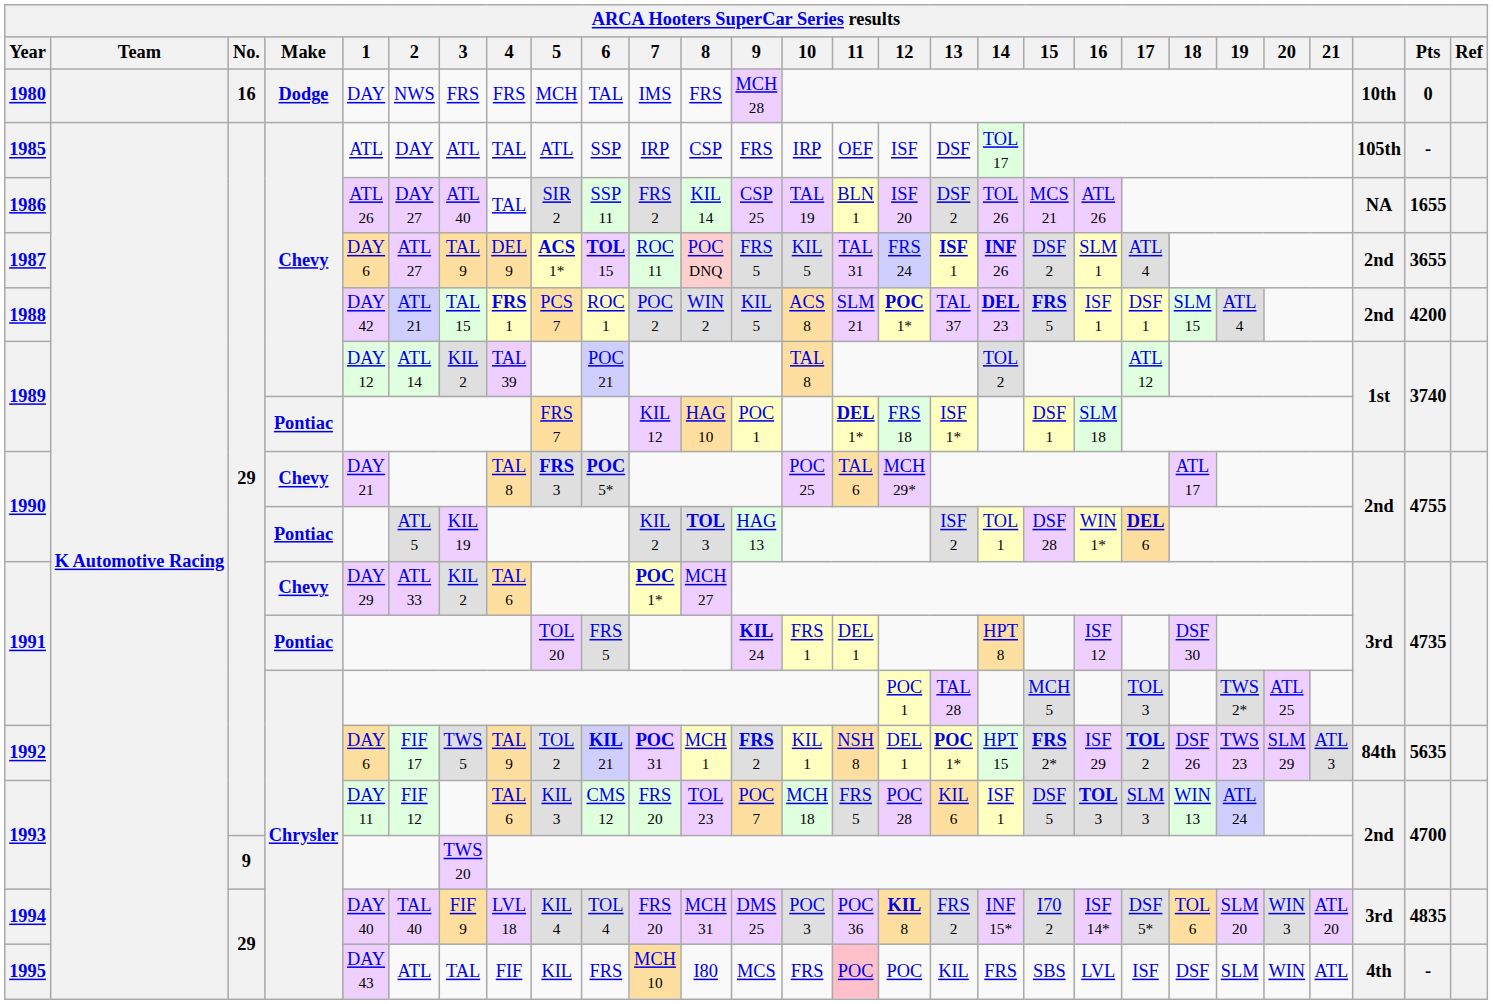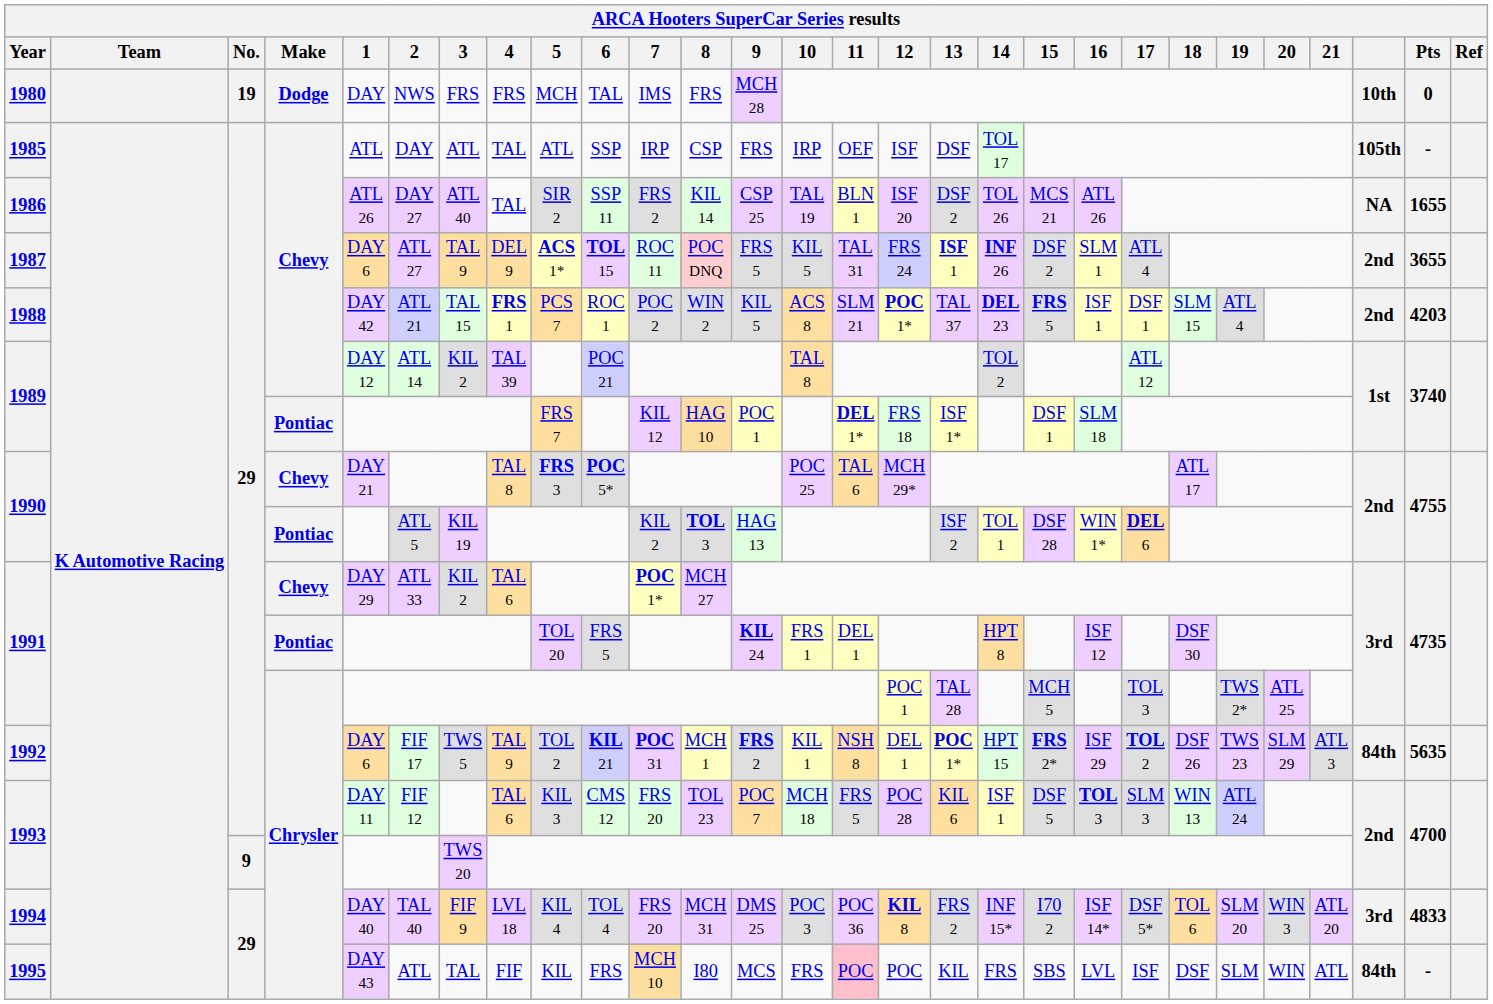 <table class="wikitable" style="text-align:center; font-size:75%">
 <tr>
 <th colspan=45><a href='#'>ARCA Hooters SuperCar Series</a> results</th>
 </tr>
 <tr>
 <th>Year</th>
 <th>Team</th>
 <th>No.</th>
 <th>Make</th>
 <th>1</th>
 <th>2</th>
 <th>3</th>
 <th>4</th>
 <th>5</th>
 <th>6</th>
 <th>7</th>
 <th>8</th>
 <th>9</th>
 <th>10</th>
 <th>11</th>
 <th>12</th>
 <th>13</th>
 <th>14</th>
 <th>15</th>
 <th>16</th>
 <th>17</th>
 <th>18</th>
 <th>19</th>
 <th>20</th>
 <th>21</th>
 <th></th>
 <th>Pts</th>
 <th>Ref</th>
 </tr>
 <tr>
 <th><a href='#'>1980</a></th>
 <th></th>
-<th>16</th>
+<th>19</th>
 <th><a href='#'>Dodge</a></th>
 <td><a href='#'>DAY</a></td>
 <td><a href='#'>NWS</a></td>
 <td><a href='#'>FRS</a></td>
 <td><a href='#'>FRS</a></td>
 <td><a href='#'>MCH</a></td>
 <td><a href='#'>TAL</a></td>
 <td><a href='#'>IMS</a></td>
 <td><a href='#'>FRS</a></td>
 <td style="background:#EFCFFF;"><a href='#'>MCH</a><br><small>28</small></td>
 <td colspan=12></td>
 <th>10th</th>
 <th>0</th>
 <th></th>
 </tr>
 <tr>
 <th><a href='#'>1985</a></th>
 <th rowspan=16><a href='#'>K Automotive Racing</a></th>
 <th rowspan=13>29</th>
 <th rowspan=5><a href='#'>Chevy</a></th>
 <td><a href='#'>ATL</a></td>
 <td><a href='#'>DAY</a></td>
 <td><a href='#'>ATL</a></td>
 <td><a href='#'>TAL</a></td>
 <td><a href='#'>ATL</a></td>
 <td><a href='#'>SSP</a></td>
 <td><a href='#'>IRP</a></td>
 <td><a href='#'>CSP</a></td>
 <td><a href='#'>FRS</a></td>
 <td><a href='#'>IRP</a></td>
 <td><a href='#'>OEF</a></td>
 <td><a href='#'>ISF</a></td>
 <td><a href='#'>DSF</a></td>
 <td style="background:#DFFFDF;"><a href='#'>TOL</a><br><small>17</small></td>
 <td colspan=7></td>
 <th>105th</th>
 <th>-</th>
 <th></th>
 </tr>
 <tr>
 <th><a href='#'>1986</a></th>
 <td style="background:#EFCFFF;"><a href='#'>ATL</a><br><small>26</small></td>
 <td style="background:#EFCFFF;"><a href='#'>DAY</a><br><small>27</small></td>
 <td style="background:#EFCFFF;"><a href='#'>ATL</a><br><small>40</small></td>
 <td><a href='#'>TAL</a></td>
 <td style="background:#DFDFDF;"><a href='#'>SIR</a><br><small>2</small></td>
 <td style="background:#DFFFDF;"><a href='#'>SSP</a><br><small>11</small></td>
 <td style="background:#DFDFDF;"><a href='#'>FRS</a><br><small>2</small></td>
 <td style="background:#DFFFDF;"><a href='#'>KIL</a><br><small>14</small></td>
 <td style="background:#EFCFFF;"><a href='#'>CSP</a><br><small>25</small></td>
 <td style="background:#EFCFFF;"><a href='#'>TAL</a><br><small>19</small></td>
 <td style="background:#FFFFBF;"><a href='#'>BLN</a><br><small>1</small></td>
 <td style="background:#EFCFFF;"><a href='#'>ISF</a><br><small>20</small></td>
 <td style="background:#DFDFDF;"><a href='#'>DSF</a><br><small>2</small></td>
 <td style="background:#EFCFFF;"><a href='#'>TOL</a><br><small>26</small></td>
 <td style="background:#EFCFFF;"><a href='#'>MCS</a><br><small>21</small></td>
 <td style="background:#EFCFFF;"><a href='#'>ATL</a><br><small>26</small></td>
 <td colspan=5></td>
 <th>NA</th>
 <th>1655</th>
 <th></th>
 </tr>
 <tr>
 <th><a href='#'>1987</a></th>
 <td style="background:#FFDF9F;"><a href='#'>DAY</a><br><small>6</small></td>
 <td style="background:#EFCFFF;"><a href='#'>ATL</a><br><small>27</small></td>
 <td style="background:#FFDF9F;"><a href='#'>TAL</a><br><small>9</small></td>
 <td style="background:#FFDF9F;"><a href='#'>DEL</a><br><small>9</small></td>
 <td style="background:#FFFFBF;"><strong><a href='#'>ACS</a></strong><br><small>1*</small></td>
 <td style="background:#EFCFFF;"><strong><a href='#'>TOL</a></strong><br><small>15</small></td>
 <td style="background:#DFFFDF;"><a href='#'>ROC</a><br><small>11</small></td>
 <td style="background:#FFCFCF;"><a href='#'>POC</a><br><small>DNQ</small></td>
 <td style="background:#DFDFDF;"><a href='#'>FRS</a><br><small>5</small></td>
 <td style="background:#DFDFDF;"><a href='#'>KIL</a><br><small>5</small></td>
 <td style="background:#EFCFFF;"><a href='#'>TAL</a><br><small>31</small></td>
 <td style="background:#CFCFFF;"><a href='#'>FRS</a><br><small>24</small></td>
 <td style="background:#FFFFBF;"><strong><a href='#'>ISF</a></strong><br><small>1</small></td>
 <td style="background:#EFCFFF;"><strong><a href='#'>INF</a></strong><br><small>26</small></td>
 <td style="background:#DFDFDF;"><a href='#'>DSF</a><br><small>2</small></td>
 <td style="background:#FFFFBF;"><a href='#'>SLM</a><br><small>1</small></td>
 <td style="background:#DFDFDF;"><a href='#'>ATL</a><br><small>4</small></td>
 <td colspan=4></td>
 <th>2nd</th>
 <th>3655</th>
 <th></th>
 </tr>
 <tr>
 <th><a href='#'>1988</a></th>
 <td style="background:#EFCFFF;"><a href='#'>DAY</a><br><small>42</small></td>
 <td style="background:#CFCFFF;"><a href='#'>ATL</a><br><small>21</small></td>
 <td style="background:#DFFFDF;"><a href='#'>TAL</a><br><small>15</small></td>
 <td style="background:#FFFFBF;"><strong><a href='#'>FRS</a></strong><br><small>1</small></td>
 <td style="background:#FFDF9F;"><a href='#'>PCS</a><br><small>7</small></td>
 <td style="background:#FFFFBF;"><a href='#'>ROC</a><br><small>1</small></td>
 <td style="background:#DFDFDF;"><a href='#'>POC</a><br><small>2</small></td>
 <td style="background:#DFDFDF;"><a href='#'>WIN</a><br><small>2</small></td>
 <td style="background:#DFDFDF;"><a href='#'>KIL</a><br><small>5</small></td>
 <td style="background:#FFDF9F;"><a href='#'>ACS</a><br><small>8</small></td>
 <td style="background:#EFCFFF;"><a href='#'>SLM</a><br><small>21</small></td>
 <td style="background:#FFFFBF;"><strong><a href='#'>POC</a></strong><br><small>1*</small></td>
 <td style="background:#EFCFFF;"><a href='#'>TAL</a><br><small>37</small></td>
 <td style="background:#EFCFFF;"><strong><a href='#'>DEL</a></strong><br><small>23</small></td>
 <td style="background:#DFDFDF;"><strong><a href='#'>FRS</a></strong><br><small>5</small></td>
 <td style="background:#FFFFBF;"><a href='#'>ISF</a><br><small>1</small></td>
 <td style="background:#FFFFBF;"><a href='#'>DSF</a><br><small>1</small></td>
 <td style="background:#DFFFDF;"><a href='#'>SLM</a><br><small>15</small></td>
 <td style="background:#DFDFDF;"><a href='#'>ATL</a><br><small>4</small></td>
 <td colspan=2></td>
 <th>2nd</th>
-<th>4200</th>
+<th>4203</th>
 <th></th>
 </tr>
 <tr>
 <th rowspan=2><a href='#'>1989</a></th>
 <td style="background:#DFFFDF;"><a href='#'>DAY</a><br><small>12</small></td>
 <td style="background:#DFFFDF;"><a href='#'>ATL</a><br><small>14</small></td>
 <td style="background:#DFDFDF;"><a href='#'>KIL</a><br><small>2</small></td>
 <td style="background:#EFCFFF;"><a href='#'>TAL</a><br><small>39</small></td>
 <td></td>
 <td style="background:#CFCFFF;"><a href='#'>POC</a><br><small>21</small></td>
 <td colspan=3></td>
 <td style="background:#FFDF9F;"><a href='#'>TAL</a><br><small>8</small></td>
 <td colspan=3></td>
 <td style="background:#DFDFDF;"><a href='#'>TOL</a><br><small>2</small></td>
 <td colspan=2></td>
 <td style="background:#DFFFDF;"><a href='#'>ATL</a><br><small>12</small></td>
 <td colspan=4></td>
 <th rowspan=2>1st</th>
 <th rowspan=2>3740</th>
 <th rowspan=2></th>
 </tr>
 <tr>
 <th><a href='#'>Pontiac</a></th>
 <td colspan=4></td>
 <td style="background:#FFDF9F;"><a href='#'>FRS</a><br><small>7</small></td>
 <td></td>
 <td style="background:#EFCFFF;"><a href='#'>KIL</a><br><small>12</small></td>
 <td style="background:#FFDF9F;"><a href='#'>HAG</a><br><small>10</small></td>
 <td style="background:#FFFFBF;"><a href='#'>POC</a><br><small>1</small></td>
 <td></td>
 <td style="background:#FFFFBF;"><strong><a href='#'>DEL</a></strong><br><small>1*</small></td>
 <td style="background:#DFFFDF;"><a href='#'>FRS</a><br><small>18</small></td>
 <td style="background:#FFFFBF;"><a href='#'>ISF</a><br><small>1*</small></td>
 <td></td>
 <td style="background:#FFFFBF;"><a href='#'>DSF</a><br><small>1</small></td>
 <td style="background:#DFFFDF;"><a href='#'>SLM</a><br><small>18</small></td>
 <td colspan=5></td>
 </tr>
 <tr>
 <th rowspan=2><a href='#'>1990</a></th>
 <th><a href='#'>Chevy</a></th>
 <td style="background:#EFCFFF;"><a href='#'>DAY</a><br><small>21</small></td>
 <td colspan=2></td>
 <td style="background:#FFDF9F;"><a href='#'>TAL</a><br><small>8</small></td>
 <td style="background:#DFDFDF;"><strong><a href='#'>FRS</a></strong><br><small>3</small></td>
 <td style="background:#DFDFDF;"><strong><a href='#'>POC</a></strong><br><small>5*</small></td>
 <td colspan=3></td>
 <td style="background:#EFCFFF;"><a href='#'>POC</a><br><small>25</small></td>
 <td style="background:#FFDF9F;"><a href='#'>TAL</a><br><small>6</small></td>
 <td style="background:#EFCFFF;"><a href='#'>MCH</a><br><small>29*</small></td>
 <td colspan=5></td>
 <td style="background:#EFCFFF;"><a href='#'>ATL</a><br><small>17</small></td>
 <td colspan=3></td>
 <th rowspan=2>2nd</th>
 <th rowspan=2>4755</th>
 <th rowspan=2></th>
 </tr>
 <tr>
 <th><a href='#'>Pontiac</a></th>
 <td></td>
 <td style="background:#DFDFDF;"><a href='#'>ATL</a><br><small>5</small></td>
 <td style="background:#EFCFFF;"><a href='#'>KIL</a><br><small>19</small></td>
 <td colspan=3></td>
 <td style="background:#DFDFDF;"><a href='#'>KIL</a><br><small>2</small></td>
 <td style="background:#DFDFDF;"><strong><a href='#'>TOL</a></strong><br><small>3</small></td>
 <td style="background:#DFFFDF;"><a href='#'>HAG</a><br><small>13</small></td>
 <td colspan=3></td>
 <td style="background:#DFDFDF;"><a href='#'>ISF</a><br><small>2</small></td>
 <td style="background:#FFFFBF;"><a href='#'>TOL</a><br><small>1</small></td>
 <td style="background:#EFCFFF;"><a href='#'>DSF</a><br><small>28</small></td>
 <td style="background:#FFFFBF;"><a href='#'>WIN</a><br><small>1*</small></td>
 <td style="background:#FFDF9F;"><strong><a href='#'>DEL</a></strong><br><small>6</small></td>
 <td colspan=4></td>
 </tr>
 <tr>
 <th rowspan=3><a href='#'>1991</a></th>
 <th><a href='#'>Chevy</a></th>
 <td style="background:#EFCFFF;"><a href='#'>DAY</a><br><small>29</small></td>
 <td style="background:#EFCFFF;"><a href='#'>ATL</a><br><small>33</small></td>
 <td style="background:#DFDFDF;"><a href='#'>KIL</a><br><small>2</small></td>
 <td style="background:#FFDF9F;"><a href='#'>TAL</a><br><small>6</small></td>
 <td colspan=2></td>
 <td style="background:#FFFFBF;"><strong><a href='#'>POC</a></strong><br><small>1*</small></td>
 <td style="background:#EFCFFF;"><a href='#'>MCH</a><br><small>27</small></td>
 <td colspan=13></td>
 <th rowspan=3>3rd</th>
 <th rowspan=3>4735</th>
 <th rowspan=3></th>
 </tr>
 <tr>
 <th><a href='#'>Pontiac</a></th>
 <td colspan=4></td>
 <td style="background:#EFCFFF;"><a href='#'>TOL</a><br><small>20</small></td>
 <td style="background:#DFDFDF;"><a href='#'>FRS</a><br><small>5</small></td>
 <td colspan=2></td>
 <td style="background:#EFCFFF;"><strong><a href='#'>KIL</a></strong><br><small>24</small></td>
 <td style="background:#FFFFBF;"><a href='#'>FRS</a><br><small>1</small></td>
 <td style="background:#FFFFBF;"><a href='#'>DEL</a><br><small>1</small></td>
 <td colspan=2></td>
 <td style="background:#FFDF9F;"><a href='#'>HPT</a><br><small>8</small></td>
 <td></td>
 <td style="background:#EFCFFF;"><a href='#'>ISF</a><br><small>12</small></td>
 <td></td>
 <td style="background:#EFCFFF;"><a href='#'>DSF</a><br><small>30</small></td>
 <td colspan=3></td>
 </tr>
 <tr>
 <th rowspan=6><a href='#'>Chrysler</a></th>
 <td colspan=11></td>
 <td style="background:#FFFFBF;"><a href='#'>POC</a><br><small>1</small></td>
 <td style="background:#EFCFFF;"><a href='#'>TAL</a><br><small>28</small></td>
 <td></td>
 <td style="background:#DFDFDF;"><a href='#'>MCH</a><br><small>5</small></td>
 <td></td>
 <td style="background:#DFDFDF;"><a href='#'>TOL</a><br><small>3</small></td>
 <td></td>
 <td style="background:#DFDFDF;"><a href='#'>TWS</a><br><small>2*</small></td>
 <td style="background:#EFCFFF;"><a href='#'>ATL</a><br><small>25</small></td>
 <td></td>
 </tr>
 <tr>
 <th><a href='#'>1992</a></th>
 <td style="background:#FFDF9F;"><a href='#'>DAY</a><br><small>6</small></td>
 <td style="background:#DFFFDF;"><a href='#'>FIF</a><br><small>17</small></td>
 <td style="background:#DFDFDF;"><a href='#'>TWS</a><br><small>5</small></td>
 <td style="background:#FFDF9F;"><a href='#'>TAL</a><br><small>9</small></td>
 <td style="background:#DFDFDF;"><a href='#'>TOL</a><br><small>2</small></td>
 <td style="background:#CFCFFF;"><strong><a href='#'>KIL</a></strong><br><small>21</small></td>
 <td style="background:#EFCFFF;"><strong><a href='#'>POC</a></strong><br><small>31</small></td>
 <td style="background:#FFFFBF;"><a href='#'>MCH</a><br><small>1</small></td>
 <td style="background:#DFDFDF;"><strong><a href='#'>FRS</a></strong><br><small>2</small></td>
 <td style="background:#FFFFBF;"><a href='#'>KIL</a><br><small>1</small></td>
 <td style="background:#FFDF9F;"><a href='#'>NSH</a><br><small>8</small></td>
 <td style="background:#FFFFBF;"><a href='#'>DEL</a><br><small>1</small></td>
 <td style="background:#FFFFBF;"><strong><a href='#'>POC</a></strong><br><small>1*</small></td>
 <td style="background:#DFFFDF;"><a href='#'>HPT</a><br><small>15</small></td>
 <td style="background:#DFDFDF;"><strong><a href='#'>FRS</a></strong><br><small>2*</small></td>
 <td style="background:#EFCFFF;"><a href='#'>ISF</a><br><small>29</small></td>
 <td style="background:#DFDFDF;"><strong><a href='#'>TOL</a></strong><br><small>2</small></td>
 <td style="background:#EFCFFF;"><a href='#'>DSF</a><br><small>26</small></td>
 <td style="background:#EFCFFF;"><a href='#'>TWS</a><br><small>23</small></td>
 <td style="background:#EFCFFF;"><a href='#'>SLM</a><br><small>29</small></td>
 <td style="background:#DFDFDF;"><a href='#'>ATL</a><br><small>3</small></td>
 <th>84th</th>
 <th>5635</th>
 <th></th>
 </tr>
 <tr>
 <th rowspan=2><a href='#'>1993</a></th>
 <td style="background:#DFFFDF;"><a href='#'>DAY</a><br><small>11</small></td>
 <td style="background:#DFFFDF;"><a href='#'>FIF</a><br><small>12</small></td>
 <td></td>
 <td style="background:#FFDF9F;"><a href='#'>TAL</a><br><small>6</small></td>
 <td style="background:#DFDFDF;"><a href='#'>KIL</a><br><small>3</small></td>
 <td style="background:#DFFFDF;"><a href='#'>CMS</a><br><small>12</small></td>
 <td style="background:#DFFFDF;"><a href='#'>FRS</a><br><small>20</small></td>
 <td style="background:#EFCFFF;"><a href='#'>TOL</a><br><small>23</small></td>
 <td style="background:#FFDF9F;"><a href='#'>POC</a><br><small>7</small></td>
 <td style="background:#DFFFDF;"><a href='#'>MCH</a><br><small>18</small></td>
 <td style="background:#DFDFDF;"><a href='#'>FRS</a><br><small>5</small></td>
 <td style="background:#EFCFFF;"><a href='#'>POC</a><br><small>28</small></td>
 <td style="background:#FFDF9F;"><a href='#'>KIL</a><br><small>6</small></td>
 <td style="background:#FFFFBF;"><a href='#'>ISF</a><br><small>1</small></td>
 <td style="background:#DFDFDF;"><a href='#'>DSF</a><br><small>5</small></td>
 <td style="background:#DFDFDF;"><strong><a href='#'>TOL</a></strong><br><small>3</small></td>
 <td style="background:#DFDFDF;"><a href='#'>SLM</a><br><small>3</small></td>
 <td style="background:#DFFFDF;"><a href='#'>WIN</a><br><small>13</small></td>
 <td style="background:#CFCFFF;"><a href='#'>ATL</a><br><small>24</small></td>
 <td colspan=2></td>
 <th rowspan=2>2nd</th>
 <th rowspan=2>4700</th>
 <th rowspan=2></th>
 </tr>
 <tr>
 <th>9</th>
 <td colspan=2></td>
 <td style="background:#EFCFFF;"><a href='#'>TWS</a><br><small>20</small></td>
 <td colspan=18></td>
 </tr>
 <tr>
 <th><a href='#'>1994</a></th>
 <th rowspan=2>29</th>
 <td style="background:#EFCFFF;"><a href='#'>DAY</a><br><small>40</small></td>
 <td style="background:#EFCFFF;"><a href='#'>TAL</a><br><small>40</small></td>
 <td style="background:#FFDF9F;"><a href='#'>FIF</a><br><small>9</small></td>
 <td style="background:#EFCFFF;"><a href='#'>LVL</a><br><small>18</small></td>
 <td style="background:#DFDFDF;"><a href='#'>KIL</a><br><small>4</small></td>
 <td style="background:#DFDFDF;"><a href='#'>TOL</a><br><small>4</small></td>
 <td style="background:#EFCFFF;"><a href='#'>FRS</a><br><small>20</small></td>
 <td style="background:#EFCFFF;"><a href='#'>MCH</a><br><small>31</small></td>
 <td style="background:#EFCFFF;"><a href='#'>DMS</a><br><small>25</small></td>
 <td style="background:#DFDFDF;"><a href='#'>POC</a><br><small>3</small></td>
 <td style="background:#EFCFFF;"><a href='#'>POC</a><br><small>36</small></td>
 <td style="background:#FFDF9F;"><strong><a href='#'>KIL</a></strong><br><small>8</small></td>
 <td style="background:#DFDFDF;"><a href='#'>FRS</a><br><small>2</small></td>
 <td style="background:#EFCFFF;"><a href='#'>INF</a><br><small>15*</small></td>
 <td style="background:#DFDFDF;"><a href='#'>I70</a><br><small>2</small></td>
 <td style="background:#EFCFFF;"><a href='#'>ISF</a><br><small>14*</small></td>
 <td style="background:#DFDFDF;"><a href='#'>DSF</a><br><small>5*</small></td>
 <td style="background:#FFDF9F;"><a href='#'>TOL</a><br><small>6</small></td>
 <td style="background:#EFCFFF;"><a href='#'>SLM</a><br><small>20</small></td>
 <td style="background:#DFDFDF;"><a href='#'>WIN</a><br><small>3</small></td>
 <td style="background:#EFCFFF;"><a href='#'>ATL</a><br><small>20</small></td>
 <th>3rd</th>
-<th>4835</th>
+<th>4833</th>
 <th></th>
 </tr>
 <tr>
 <th><a href='#'>1995</a></th>
 <td style="background:#EFCFFF;"><a href='#'>DAY</a><br><small>43</small></td>
 <td><a href='#'>ATL</a></td>
 <td><a href='#'>TAL</a></td>
 <td><a href='#'>FIF</a></td>
 <td><a href='#'>KIL</a></td>
 <td><a href='#'>FRS</a></td>
 <td style="background:#FFDF9F;"><a href='#'>MCH</a><br><small>10</small></td>
 <td><a href='#'>I80</a></td>
 <td><a href='#'>MCS</a></td>
 <td><a href='#'>FRS</a></td>
 <td style="background: pink;"><a href='#'>POC</a></td>
 <td><a href='#'>POC</a></td>
 <td><a href='#'>KIL</a></td>
 <td><a href='#'>FRS</a></td>
 <td><a href='#'>SBS</a></td>
 <td><a href='#'>LVL</a></td>
 <td><a href='#'>ISF</a></td>
 <td><a href='#'>DSF</a></td>
 <td><a href='#'>SLM</a></td>
 <td><a href='#'>WIN</a></td>
 <td><a href='#'>ATL</a></td>
-<th>4th</th>
+<th>84th</th>
 <th>-</th>
 <th></th>
 </tr>
 </table>
